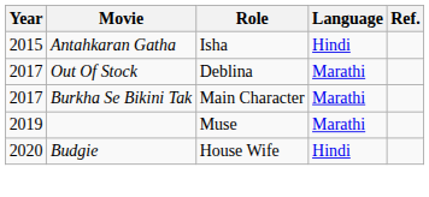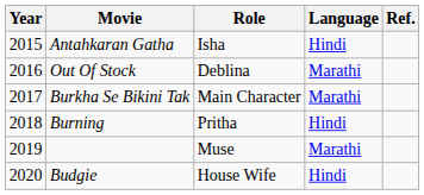 <table class="wikitable">
 <tr>
 <th>Year</th>
 <th>Movie</th>
 <th>Role</th>
 <th>Language</th>
 <th>Ref.</th>
 </tr>
 <tr>
 <td>2015</td>
 <td><em>Antahkaran Gatha</em></td>
 <td>Isha</td>
 <td><a href='#'>Hindi</a></td>
 <td></td>
 </tr>
 <tr>
-<td>2017</td>
+<td>2016</td>
 <td><em>Out Of Stock</em></td>
 <td>Deblina</td>
 <td><a href='#'>Marathi</a></td>
 <td></td>
 </tr>
 <tr>
 <td>2017</td>
 <td><em>Burkha Se Bikini Tak</em></td>
 <td>Main Character</td>
 <td><a href='#'>Marathi</a></td>
+<td></td>
+</tr>
+<tr>
+<td>2018</td>
+<td><em>Burning</em></td>
+<td>Pritha</td>
+<td><a href='#'>Hindi</a></td>
 <td></td>
 </tr>
 <tr>
 <td>2019</td>
 <td><em></em></td>
 <td>Muse</td>
 <td><a href='#'>Marathi</a></td>
 <td></td>
 </tr>
 <tr>
 <td>2020</td>
 <td><em>Budgie</em></td>
 <td>House Wife</td>
 <td><a href='#'>Hindi</a></td>
 <td></td>
 </tr>
 </table>
